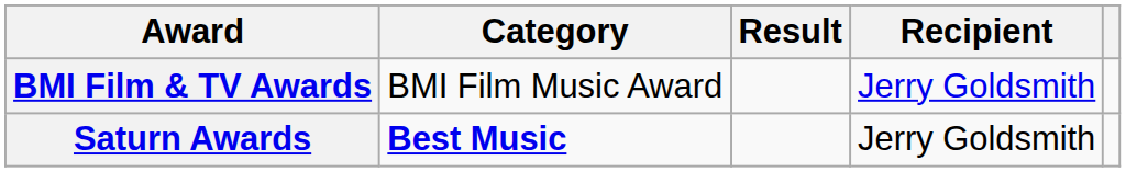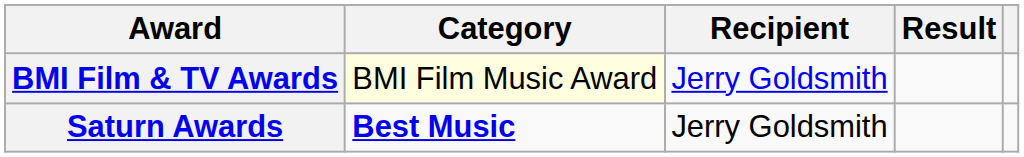 <table class="wikitable plainrowheaders sortable">
 <tr>
 <th scope="col">Award</th>
 <th scope="col">Category</th>
+<th scope="col">Recipient</th>
 <th scope="col">Result</th>
-<th scope="col">Recipient</th>
 <th scope="col"! class="unsortable"></th>
 </tr>
 <tr>
 <th scope="row"><a href='#'>BMI Film & TV Awards</a></th>
-<td>BMI Film Music Award</td>
+<td style="background: lightyellow;">BMI Film Music Award</td>
+<td><a href='#'>Jerry Goldsmith</a></td>
 <td></td>
-<td><a href='#'>Jerry Goldsmith</a></td>
 <td></td>
 </tr>
 <tr>
 <th scope="row"><a href='#'>Saturn Awards</a></th>
 <td><strong><a href='#'>Best Music</a></strong></td>
+<td>Jerry Goldsmith</td>
 <td></td>
-<td>Jerry Goldsmith</td>
 <td></td>
 </tr>
 </table>
